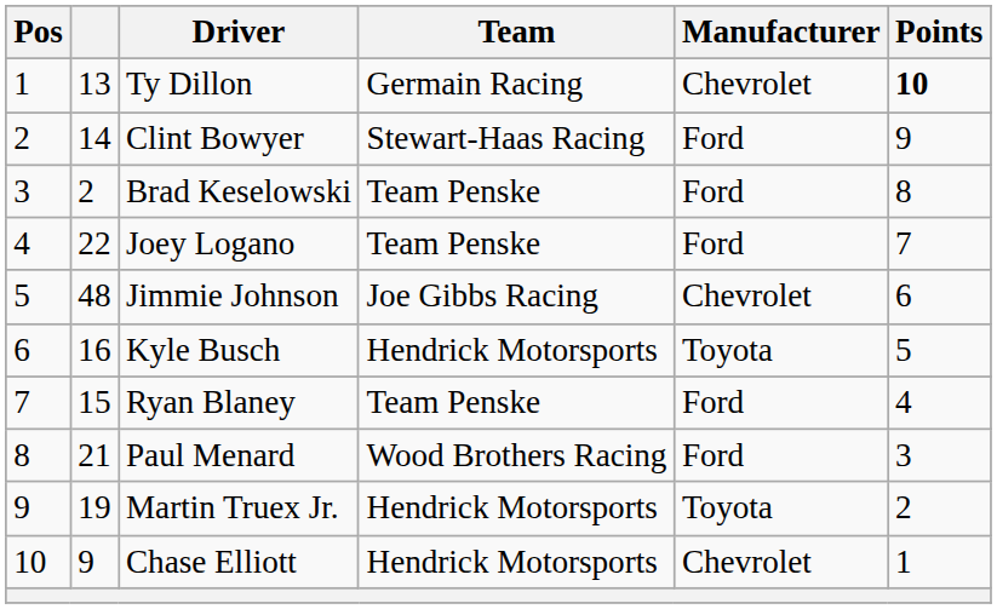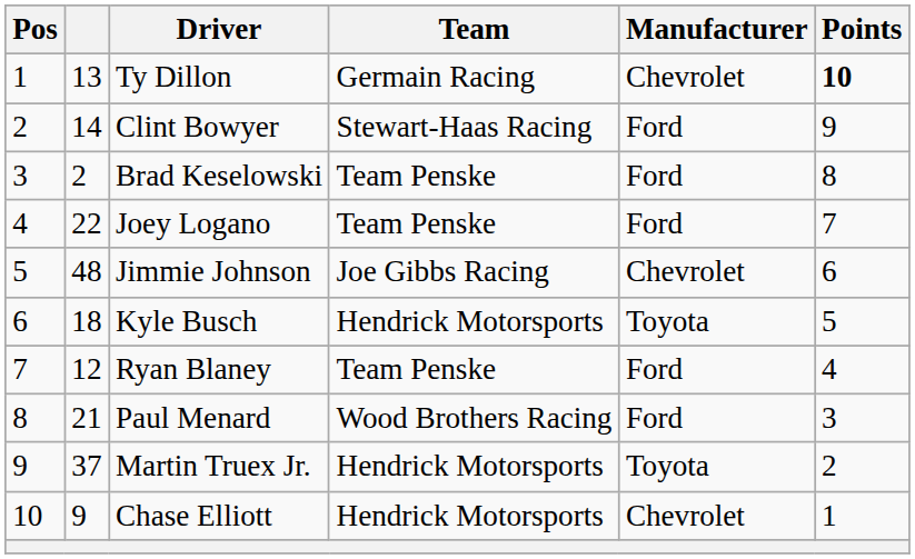 <table class="wikitable" style="font-size:98%">
 <tr>
 <th>Pos</th>
 <th></th>
 <th>Driver</th>
 <th>Team</th>
 <th>Manufacturer</th>
 <th>Points</th>
 </tr>
 <tr>
 <td>1</td>
 <td>13</td>
 <td>Ty Dillon</td>
 <td>Germain Racing</td>
 <td>Chevrolet</td>
 <td><strong>10</strong></td>
 </tr>
 <tr>
 <td>2</td>
 <td>14</td>
 <td>Clint Bowyer</td>
 <td>Stewart-Haas Racing</td>
 <td>Ford</td>
 <td>9</td>
 </tr>
 <tr>
 <td>3</td>
 <td>2</td>
 <td>Brad Keselowski</td>
 <td>Team Penske</td>
 <td>Ford</td>
 <td>8</td>
 </tr>
 <tr>
 <td>4</td>
 <td>22</td>
 <td>Joey Logano</td>
 <td>Team Penske</td>
 <td>Ford</td>
 <td>7</td>
 </tr>
 <tr>
 <td>5</td>
 <td>48</td>
 <td>Jimmie Johnson</td>
 <td>Joe Gibbs Racing</td>
 <td>Chevrolet</td>
 <td>6</td>
 </tr>
 <tr>
 <td>6</td>
-<td>16</td>
+<td>18</td>
 <td>Kyle Busch</td>
 <td>Hendrick Motorsports</td>
 <td>Toyota</td>
 <td>5</td>
 </tr>
 <tr>
 <td>7</td>
-<td>15</td>
+<td>12</td>
 <td>Ryan Blaney</td>
 <td>Team Penske</td>
 <td>Ford</td>
 <td>4</td>
 </tr>
 <tr>
 <td>8</td>
 <td>21</td>
 <td>Paul Menard</td>
 <td>Wood Brothers Racing</td>
 <td>Ford</td>
 <td>3</td>
 </tr>
 <tr>
 <td>9</td>
-<td>19</td>
+<td>37</td>
 <td>Martin Truex Jr.</td>
 <td>Hendrick Motorsports</td>
 <td>Toyota</td>
 <td>2</td>
 </tr>
 <tr>
 <td>10</td>
 <td>9</td>
 <td>Chase Elliott</td>
 <td>Hendrick Motorsports</td>
 <td>Chevrolet</td>
 <td>1</td>
 </tr>
 <tr>
 <th colspan="6"></th>
 </tr>
 </table>
